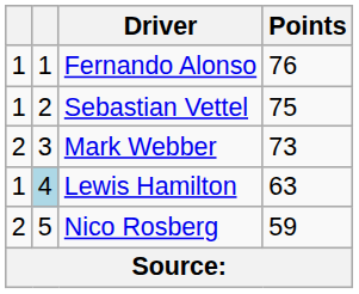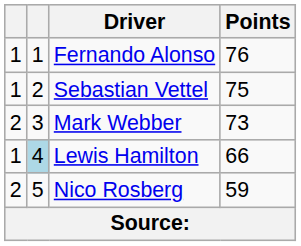 <table class="wikitable" style="font-size: 85%;">
 <tr>
 <th></th>
 <th></th>
 <th>Driver</th>
 <th>Points</th>
 </tr>
 <tr>
 <td align="left"> 1</td>
 <td align="center">1</td>
 <td> <a href='#'>Fernando Alonso</a></td>
 <td align="left">76</td>
 </tr>
 <tr>
 <td align="left"> 1</td>
 <td align="center">2</td>
 <td> <a href='#'>Sebastian Vettel</a></td>
 <td align="left">75</td>
 </tr>
 <tr>
 <td align="left"> 2</td>
 <td align="center">3</td>
 <td> <a href='#'>Mark Webber</a></td>
 <td align="left">73</td>
 </tr>
 <tr>
 <td align="left"> 1</td>
 <td align="center" style="background: lightblue;">4</td>
 <td> <a href='#'>Lewis Hamilton</a></td>
-<td align="left">63</td>
+<td align="left">66</td>
 </tr>
 <tr>
 <td align="left"> 2</td>
 <td align="center">5</td>
 <td> <a href='#'>Nico Rosberg</a></td>
 <td align="left">59</td>
 </tr>
 <tr>
 <th colspan=4>Source: </th>
 </tr>
 </table>
